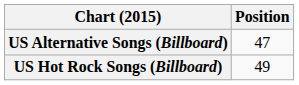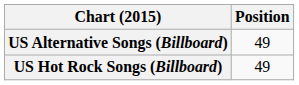 <table class="wikitable plainrowheaders sortable">
 <tr>
 <th>Chart (2015)</th>
 <th>Position</th>
 </tr>
 <tr>
 <th scope="row">US Alternative Songs (<em>Billboard</em>)</th>
-<td style="text-align:center;">47</td>
+<td style="text-align:center;">49</td>
 </tr>
 <tr>
 <th scope="row">US Hot Rock Songs (<em>Billboard</em>)</th>
 <td style="text-align:center;">49</td>
 </tr>
 </table>
